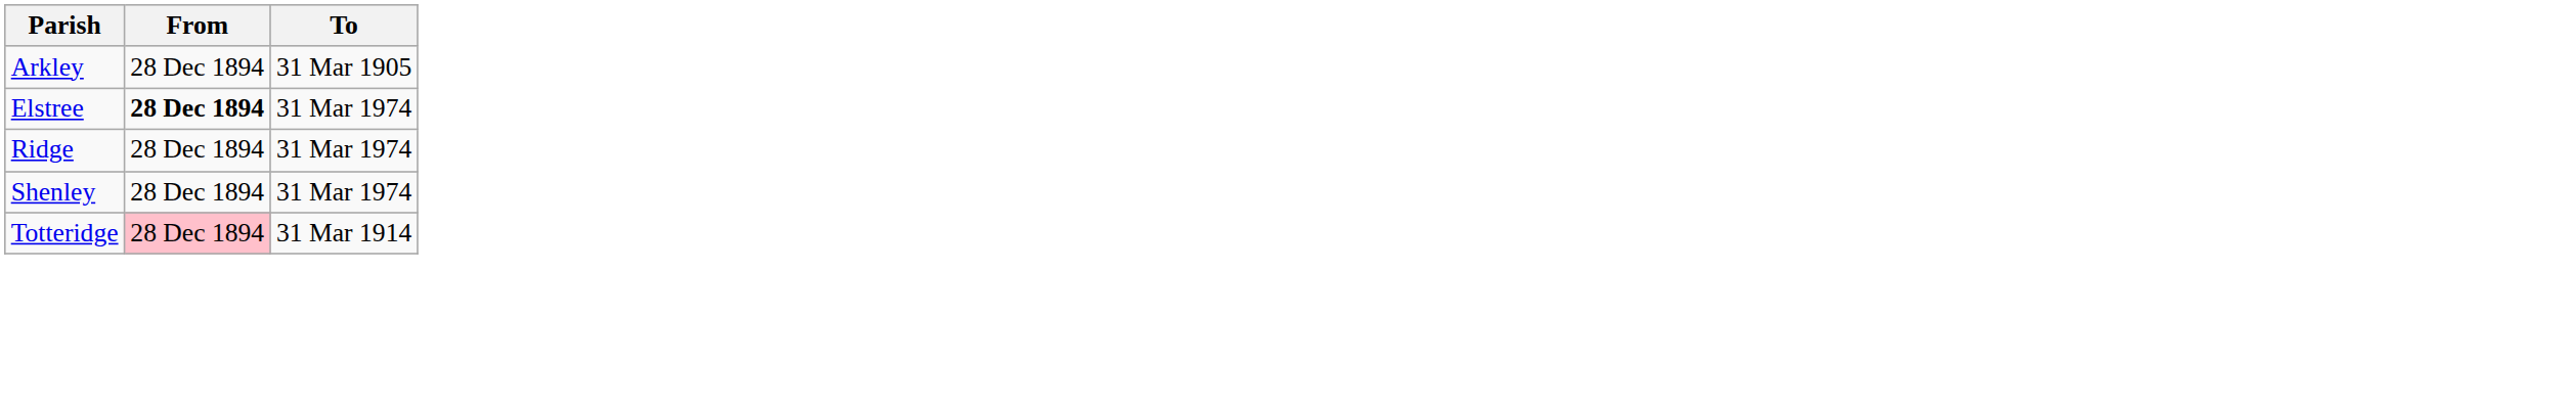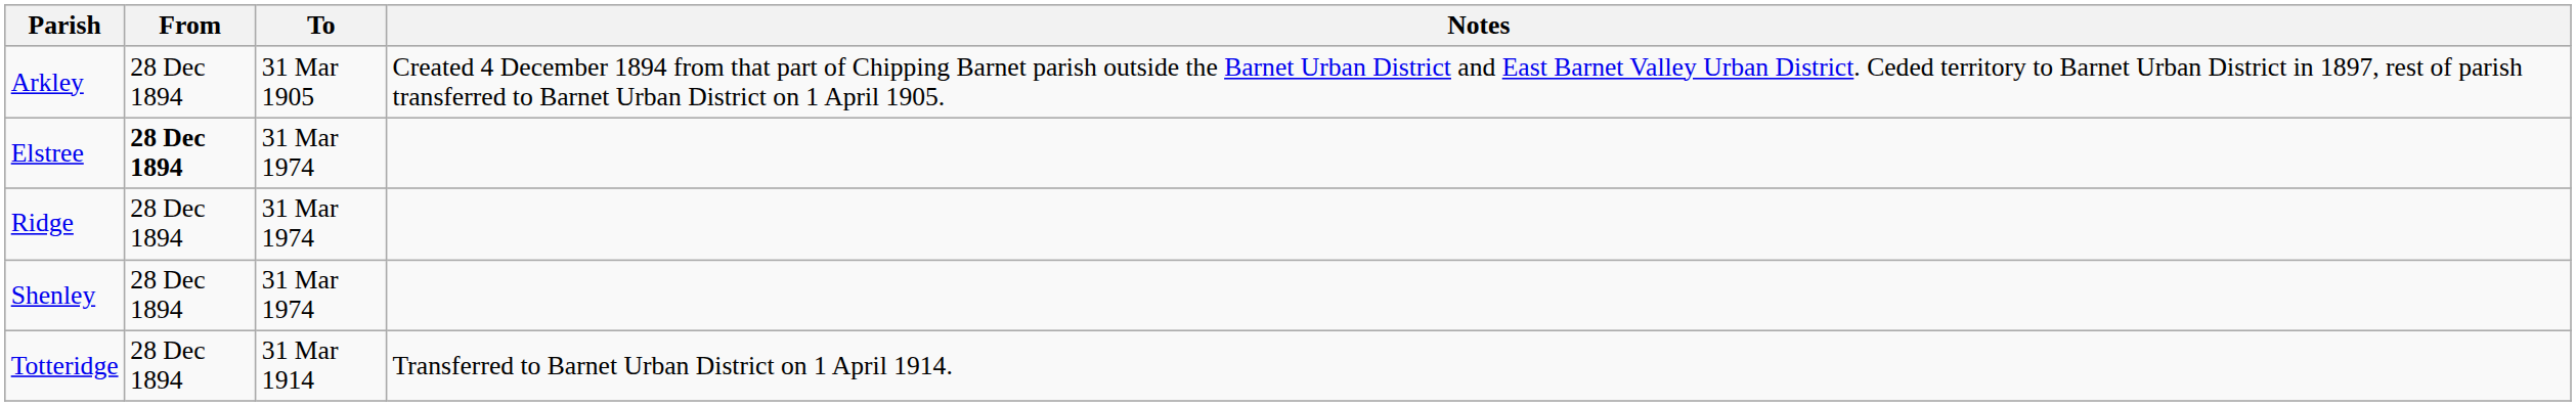 <table class="wikitable sortable">
 <tr>
 <th>Parish</th>
 <th>From</th>
 <th>To</th>
+<th>Notes</th>
 </tr>
 <tr>
 <td><a href='#'>Arkley</a></td>
 <td>28 Dec 1894</td>
 <td>31 Mar 1905</td>
+<td>Created 4 December 1894 from that part of Chipping Barnet parish outside the <a href='#'>Barnet Urban District</a> and <a href='#'>East Barnet Valley Urban District</a>. Ceded territory to Barnet Urban District in 1897, rest of parish transferred to Barnet Urban District on 1 April 1905.</td>
 </tr>
 <tr>
 <td><a href='#'>Elstree</a></td>
 <td><strong>28 Dec 1894</strong></td>
 <td>31 Mar 1974</td>
+<td></td>
 </tr>
 <tr>
 <td><a href='#'>Ridge</a></td>
 <td>28 Dec 1894</td>
 <td>31 Mar 1974</td>
+<td></td>
 </tr>
 <tr>
 <td><a href='#'>Shenley</a></td>
 <td>28 Dec 1894</td>
 <td>31 Mar 1974</td>
+<td></td>
 </tr>
 <tr>
 <td><a href='#'>Totteridge</a></td>
-<td style="background: pink;">28 Dec 1894</td>
+<td>28 Dec 1894</td>
 <td>31 Mar 1914</td>
+<td>Transferred to Barnet Urban District on 1 April 1914.</td>
 </tr>
 </table>
